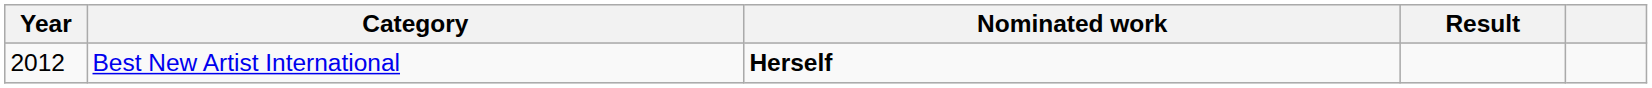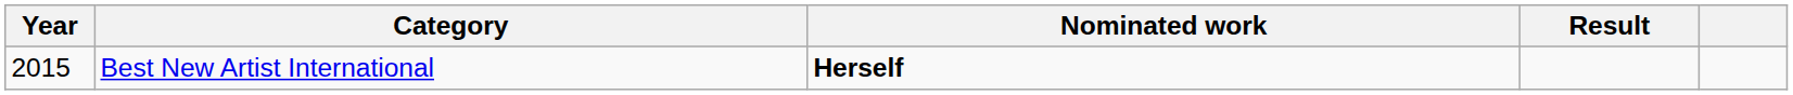 <table class="wikitable" style="width:85%;">
 <tr>
 <th width=5%>Year</th>
 <th style="width:40%;">Category</th>
 <th style="width:40%;">Nominated work</th>
 <th style="width:10%;">Result</th>
 <th width=5%></th>
 </tr>
 <tr>
-<td>2012</td>
+<td>2015</td>
 <td><a href='#'>Best New Artist International</a></td>
 <td><strong>Herself</strong></td>
 <td></td>
 <td></td>
 </tr>
 </table>
